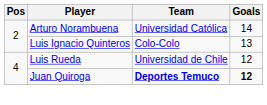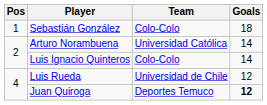 <table class="wikitable">
 <tr>
 <th>Pos</th>
 <th>Player</th>
 <th>Team</th>
 <th>Goals</th>
+</tr>
+<tr>
+<td align=center>1</td>
+<td> <a href='#'>Sebastián González</a></td>
+<td><a href='#'>Colo-Colo</a></td>
+<td align=center>18</td>
 </tr>
 <tr>
 <td align=center rowspan=2>2</td>
 <td> <a href='#'>Arturo Norambuena</a></td>
 <td><a href='#'>Universidad Católica</a></td>
 <td align=center>14</td>
 </tr>
 <tr>
 <td> <a href='#'>Luis Ignacio Quinteros</a></td>
 <td><a href='#'>Colo-Colo</a></td>
-<td align=center>13</td>
+<td align=center>14</td>
 </tr>
 <tr>
 <td align=center rowspan=2>4</td>
 <td> <a href='#'>Luis Rueda</a></td>
 <td><a href='#'>Universidad de Chile</a></td>
 <td align=center>12</td>
 </tr>
 <tr>
 <td> <a href='#'>Juan Quiroga</a></td>
-<td><strong><a href='#'>Deportes Temuco</a></strong></td>
+<td><a href='#'>Deportes Temuco</a></td>
 <td align=center><strong>12</strong></td>
 </tr>
 </table>
